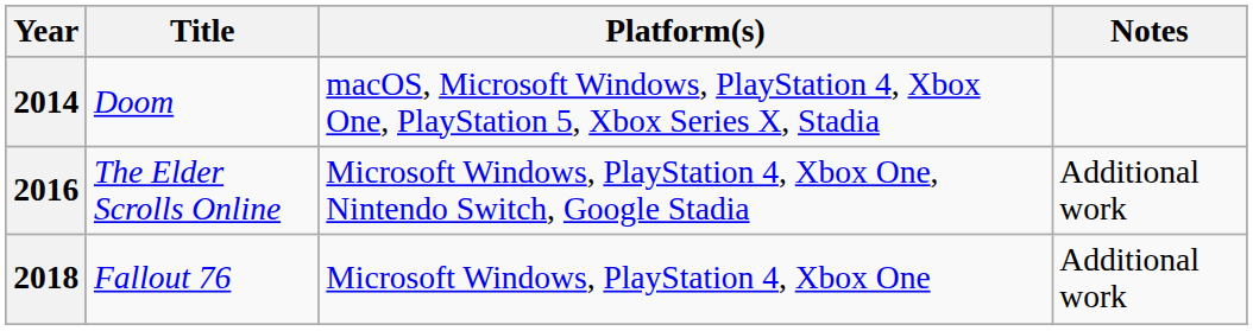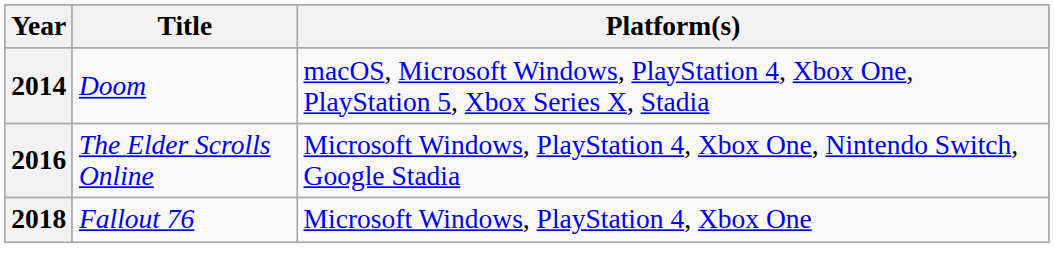 <table class="wikitable sortable plainrowheaders">
 <tr>
 <th scope="col">Year</th>
 <th scope="col">Title</th>
 <th scope="col">Platform(s)</th>
-<th scope="col" class="unsortable">Notes</th>
 </tr>
 <tr>
 <th scope="row">2014</th>
 <td><em><a href='#'>Doom</a></em></td>
 <td><a href='#'>macOS</a>, <a href='#'>Microsoft Windows</a>, <a href='#'>PlayStation 4</a>, <a href='#'>Xbox One</a>, <a href='#'>PlayStation 5</a>, <a href='#'>Xbox Series X</a>, <a href='#'>Stadia</a></td>
-<td></td>
 </tr>
 <tr>
 <th scope="row">2016</th>
 <td><em><a href='#'>The Elder Scrolls Online</a></em></td>
 <td><a href='#'>Microsoft Windows</a>, <a href='#'>PlayStation 4</a>, <a href='#'>Xbox One</a>, <a href='#'>Nintendo Switch</a>, <a href='#'>Google Stadia</a></td>
-<td>Additional work</td>
 </tr>
 <tr>
 <th scope="row">2018</th>
 <td><em><a href='#'>Fallout 76</a></em></td>
 <td><a href='#'>Microsoft Windows</a>, <a href='#'>PlayStation 4</a>, <a href='#'>Xbox One</a></td>
-<td>Additional work</td>
 </tr>
 </table>
